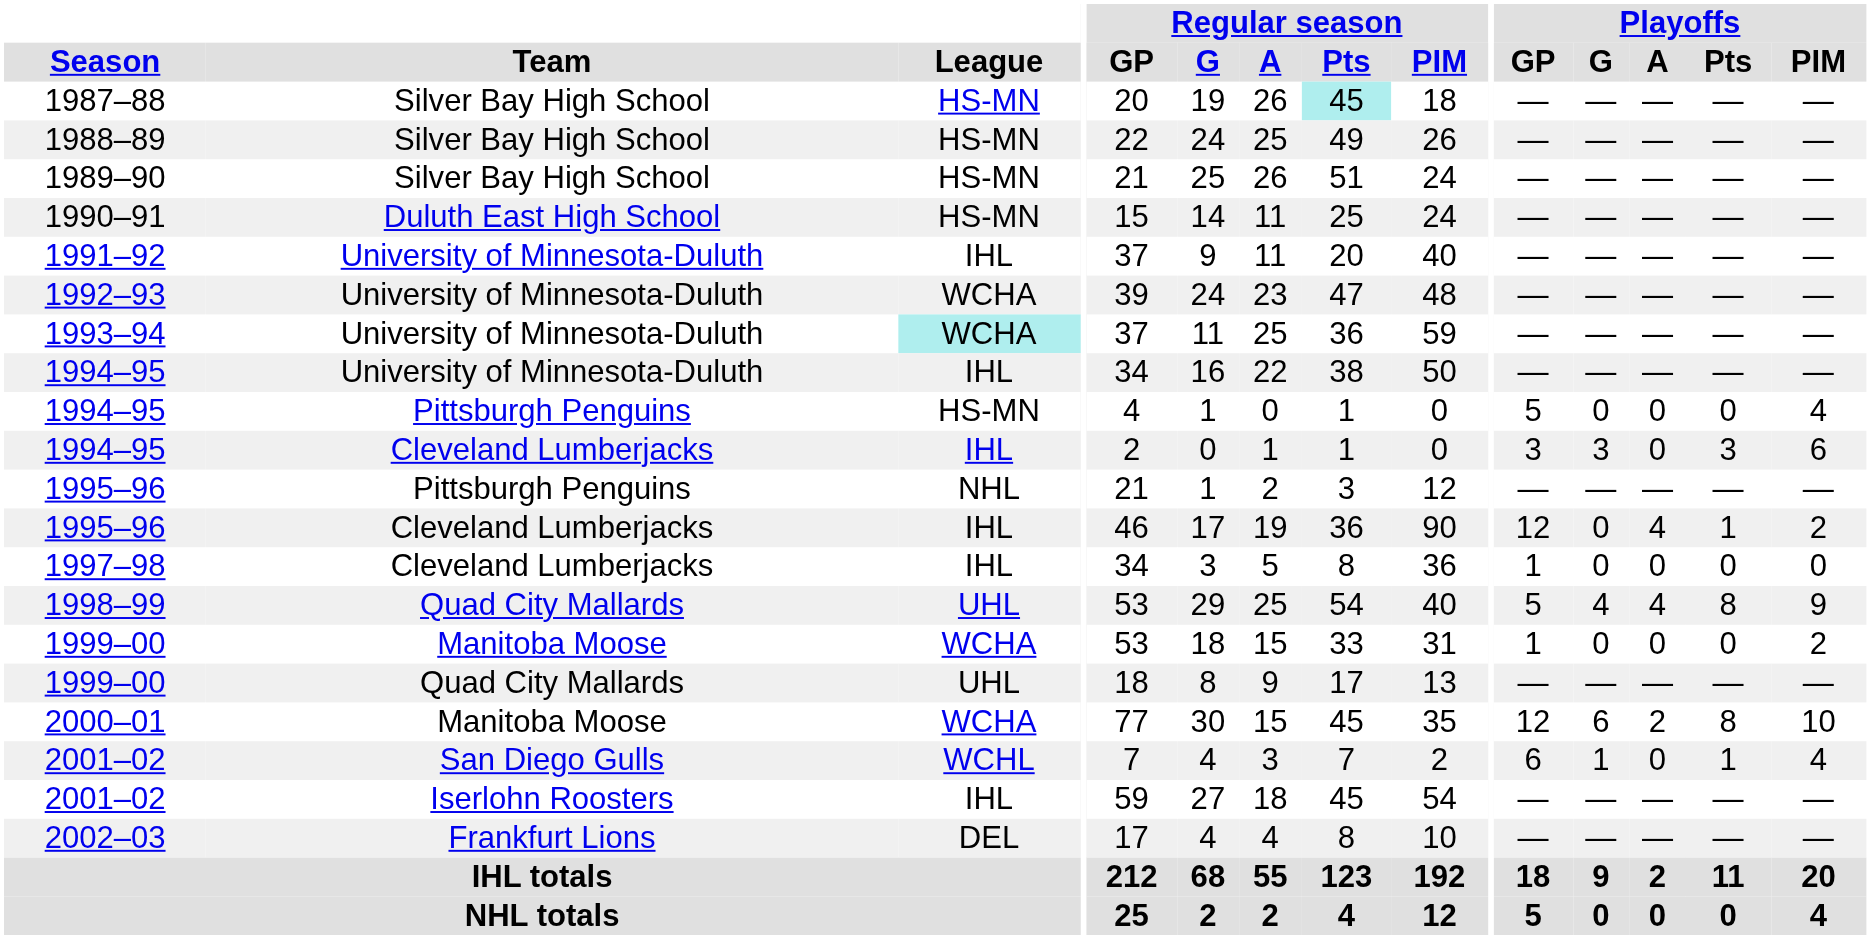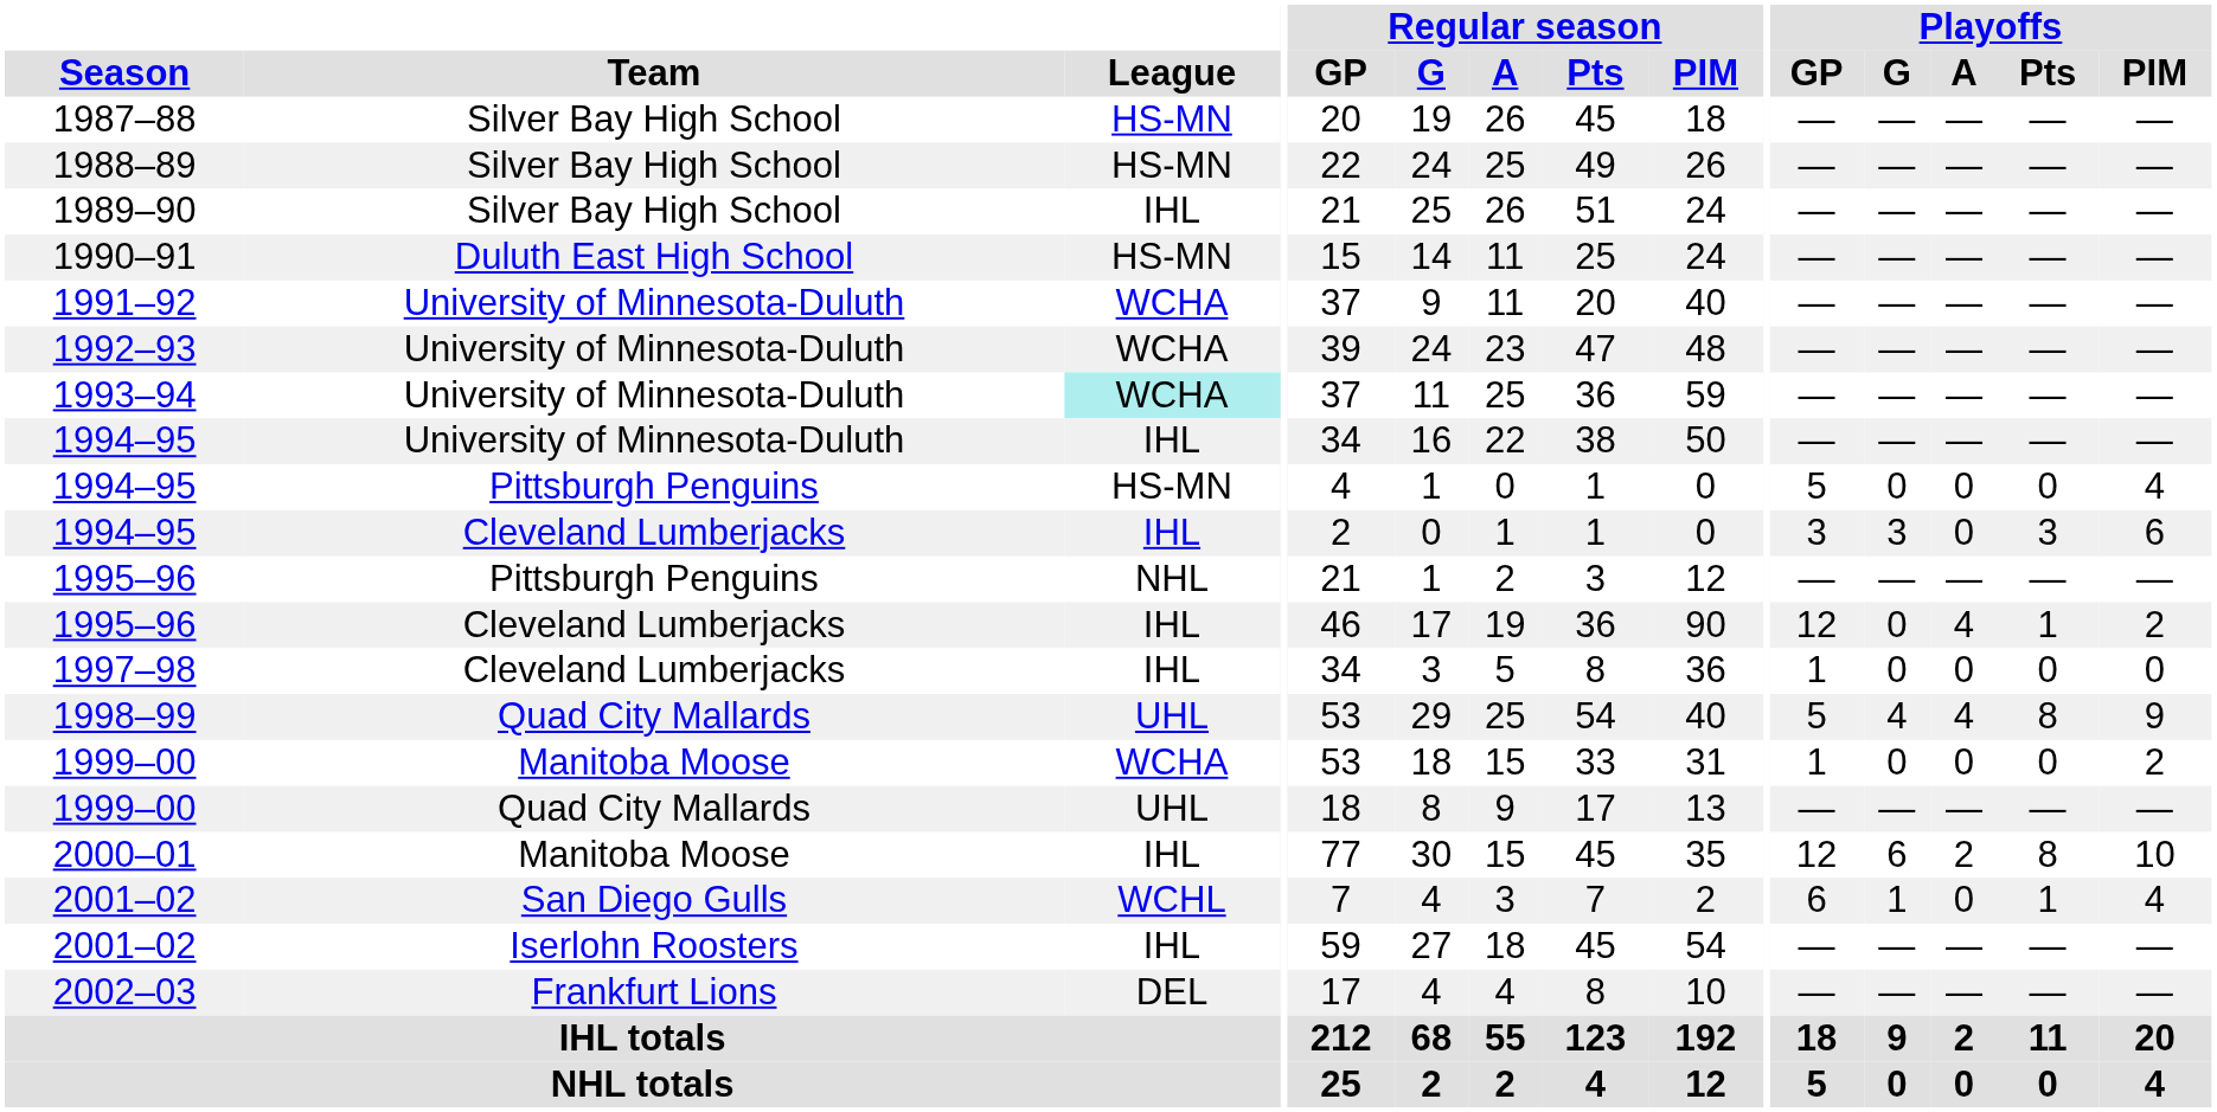 <table border="0" cellpadding="1" cellspacing="0" style="text-align:center; width:60em">
 <tr bgcolor="#e0e0e0">
 <th colspan="3" bgcolor="#ffffff"></th>
 <th rowspan="100" bgcolor="#ffffff"></th>
 <th colspan="5"><a href='#'>Regular season</a></th>
 <th rowspan="100" bgcolor="#ffffff"></th>
 <th colspan="5"><a href='#'>Playoffs</a></th>
 </tr>
 <tr bgcolor="#e0e0e0">
 <th><a href='#'>Season</a></th>
 <th>Team</th>
 <th>League</th>
 <th>GP</th>
 <th><a href='#'>G</a></th>
 <th><a href='#'>A</a></th>
 <th><a href='#'>Pts</a></th>
 <th><a href='#'>PIM</a></th>
 <th>GP</th>
 <th>G</th>
 <th>A</th>
 <th>Pts</th>
 <th>PIM</th>
 </tr>
 <tr>
 <td>1987–88</td>
 <td>Silver Bay High School</td>
 <td><a href='#'>HS-MN</a></td>
 <td>20</td>
 <td>19</td>
 <td>26</td>
-<td style="background: paleturquoise;">45</td>
+<td>45</td>
 <td>18</td>
 <td>—</td>
 <td>—</td>
 <td>—</td>
 <td>—</td>
 <td>—</td>
 </tr>
 <tr bgcolor="#f0f0f0">
 <td>1988–89</td>
 <td>Silver Bay High School</td>
 <td>HS-MN</td>
 <td>22</td>
 <td>24</td>
 <td>25</td>
 <td>49</td>
 <td>26</td>
 <td>—</td>
 <td>—</td>
 <td>—</td>
 <td>—</td>
 <td>—</td>
 </tr>
 <tr>
 <td>1989–90</td>
 <td>Silver Bay High School</td>
-<td>HS-MN</td>
+<td>IHL</td>
 <td>21</td>
 <td>25</td>
 <td>26</td>
 <td>51</td>
 <td>24</td>
 <td>—</td>
 <td>—</td>
 <td>—</td>
 <td>—</td>
 <td>—</td>
 </tr>
 <tr bgcolor="#f0f0f0">
 <td>1990–91</td>
 <td><a href='#'>Duluth East High School</a></td>
 <td>HS-MN</td>
 <td>15</td>
 <td>14</td>
 <td>11</td>
 <td>25</td>
 <td>24</td>
 <td>—</td>
 <td>—</td>
 <td>—</td>
 <td>—</td>
 <td>—</td>
 </tr>
 <tr>
 <td><a href='#'>1991–92</a></td>
 <td><a href='#'>University of Minnesota-Duluth</a></td>
-<td>IHL</td>
+<td><a href='#'>WCHA</a></td>
 <td>37</td>
 <td>9</td>
 <td>11</td>
 <td>20</td>
 <td>40</td>
 <td>—</td>
 <td>—</td>
 <td>—</td>
 <td>—</td>
 <td>—</td>
 </tr>
 <tr bgcolor="#f0f0f0">
 <td><a href='#'>1992–93</a></td>
 <td>University of Minnesota-Duluth</td>
 <td>WCHA</td>
 <td>39</td>
 <td>24</td>
 <td>23</td>
 <td>47</td>
 <td>48</td>
 <td>—</td>
 <td>—</td>
 <td>—</td>
 <td>—</td>
 <td>—</td>
 </tr>
 <tr>
 <td><a href='#'>1993–94</a></td>
 <td>University of Minnesota-Duluth</td>
 <td style="background: paleturquoise;">WCHA</td>
 <td>37</td>
 <td>11</td>
 <td>25</td>
 <td>36</td>
 <td>59</td>
 <td>—</td>
 <td>—</td>
 <td>—</td>
 <td>—</td>
 <td>—</td>
 </tr>
 <tr bgcolor="#f0f0f0">
 <td><a href='#'>1994–95</a></td>
 <td>University of Minnesota-Duluth</td>
 <td>IHL</td>
 <td>34</td>
 <td>16</td>
 <td>22</td>
 <td>38</td>
 <td>50</td>
 <td>—</td>
 <td>—</td>
 <td>—</td>
 <td>—</td>
 <td>—</td>
 </tr>
 <tr>
 <td><a href='#'>1994–95</a></td>
 <td><a href='#'>Pittsburgh Penguins</a></td>
 <td>HS-MN</td>
 <td>4</td>
 <td>1</td>
 <td>0</td>
 <td>1</td>
 <td>0</td>
 <td>5</td>
 <td>0</td>
 <td>0</td>
 <td>0</td>
 <td>4</td>
 </tr>
 <tr bgcolor="#f0f0f0">
 <td><a href='#'>1994–95</a></td>
 <td><a href='#'>Cleveland Lumberjacks</a></td>
 <td><a href='#'>IHL</a></td>
 <td>2</td>
 <td>0</td>
 <td>1</td>
 <td>1</td>
 <td>0</td>
 <td>3</td>
 <td>3</td>
 <td>0</td>
 <td>3</td>
 <td>6</td>
 </tr>
 <tr>
 <td><a href='#'>1995–96</a></td>
 <td>Pittsburgh Penguins</td>
 <td>NHL</td>
 <td>21</td>
 <td>1</td>
 <td>2</td>
 <td>3</td>
 <td>12</td>
 <td>—</td>
 <td>—</td>
 <td>—</td>
 <td>—</td>
 <td>—</td>
 </tr>
 <tr bgcolor="#f0f0f0">
 <td><a href='#'>1995–96</a></td>
 <td>Cleveland Lumberjacks</td>
 <td>IHL</td>
 <td>46</td>
 <td>17</td>
 <td>19</td>
 <td>36</td>
 <td>90</td>
 <td>12</td>
 <td>0</td>
 <td>4</td>
 <td>1</td>
 <td>2</td>
 </tr>
 <tr>
 <td><a href='#'>1997–98</a></td>
 <td>Cleveland Lumberjacks</td>
 <td>IHL</td>
 <td>34</td>
 <td>3</td>
 <td>5</td>
 <td>8</td>
 <td>36</td>
 <td>1</td>
 <td>0</td>
 <td>0</td>
 <td>0</td>
 <td>0</td>
 </tr>
 <tr bgcolor="#f0f0f0">
 <td><a href='#'>1998–99</a></td>
 <td><a href='#'>Quad City Mallards</a></td>
 <td><a href='#'>UHL</a></td>
 <td>53</td>
 <td>29</td>
 <td>25</td>
 <td>54</td>
 <td>40</td>
 <td>5</td>
 <td>4</td>
 <td>4</td>
 <td>8</td>
 <td>9</td>
 </tr>
 <tr>
 <td><a href='#'>1999–00</a></td>
 <td><a href='#'>Manitoba Moose</a></td>
 <td><a href='#'>WCHA</a></td>
 <td>53</td>
 <td>18</td>
 <td>15</td>
 <td>33</td>
 <td>31</td>
 <td>1</td>
 <td>0</td>
 <td>0</td>
 <td>0</td>
 <td>2</td>
 </tr>
 <tr bgcolor="#f0f0f0">
 <td><a href='#'>1999–00</a></td>
 <td>Quad City Mallards</td>
 <td>UHL</td>
 <td>18</td>
 <td>8</td>
 <td>9</td>
 <td>17</td>
 <td>13</td>
 <td>—</td>
 <td>—</td>
 <td>—</td>
 <td>—</td>
 <td>—</td>
 </tr>
 <tr>
 <td><a href='#'>2000–01</a></td>
 <td>Manitoba Moose</td>
-<td><a href='#'>WCHA</a></td>
+<td>IHL</td>
 <td>77</td>
 <td>30</td>
 <td>15</td>
 <td>45</td>
 <td>35</td>
 <td>12</td>
 <td>6</td>
 <td>2</td>
 <td>8</td>
 <td>10</td>
 </tr>
 <tr bgcolor="#f0f0f0">
 <td><a href='#'>2001–02</a></td>
 <td><a href='#'>San Diego Gulls</a></td>
 <td><a href='#'>WCHL</a></td>
 <td>7</td>
 <td>4</td>
 <td>3</td>
 <td>7</td>
 <td>2</td>
 <td>6</td>
 <td>1</td>
 <td>0</td>
 <td>1</td>
 <td>4</td>
 </tr>
 <tr>
 <td><a href='#'>2001–02</a></td>
 <td><a href='#'>Iserlohn Roosters</a></td>
 <td>IHL</td>
 <td>59</td>
 <td>27</td>
 <td>18</td>
 <td>45</td>
 <td>54</td>
 <td>—</td>
 <td>—</td>
 <td>—</td>
 <td>—</td>
 <td>—</td>
 </tr>
 <tr bgcolor="#f0f0f0">
 <td><a href='#'>2002–03</a></td>
 <td><a href='#'>Frankfurt Lions</a></td>
 <td>DEL</td>
 <td>17</td>
 <td>4</td>
 <td>4</td>
 <td>8</td>
 <td>10</td>
 <td>—</td>
 <td>—</td>
 <td>—</td>
 <td>—</td>
 <td>—</td>
 </tr>
 <tr bgcolor="#e0e0e0">
 <th colspan="3">IHL totals</th>
 <th>212</th>
 <th>68</th>
 <th>55</th>
 <th>123</th>
 <th>192</th>
 <th>18</th>
 <th>9</th>
 <th>2</th>
 <th>11</th>
 <th>20</th>
 </tr>
 <tr bgcolor="#e0e0e0">
 <th colspan="3">NHL totals</th>
 <th>25</th>
 <th>2</th>
 <th>2</th>
 <th>4</th>
 <th>12</th>
 <th>5</th>
 <th>0</th>
 <th>0</th>
 <th>0</th>
 <th>4</th>
 </tr>
 </table>
